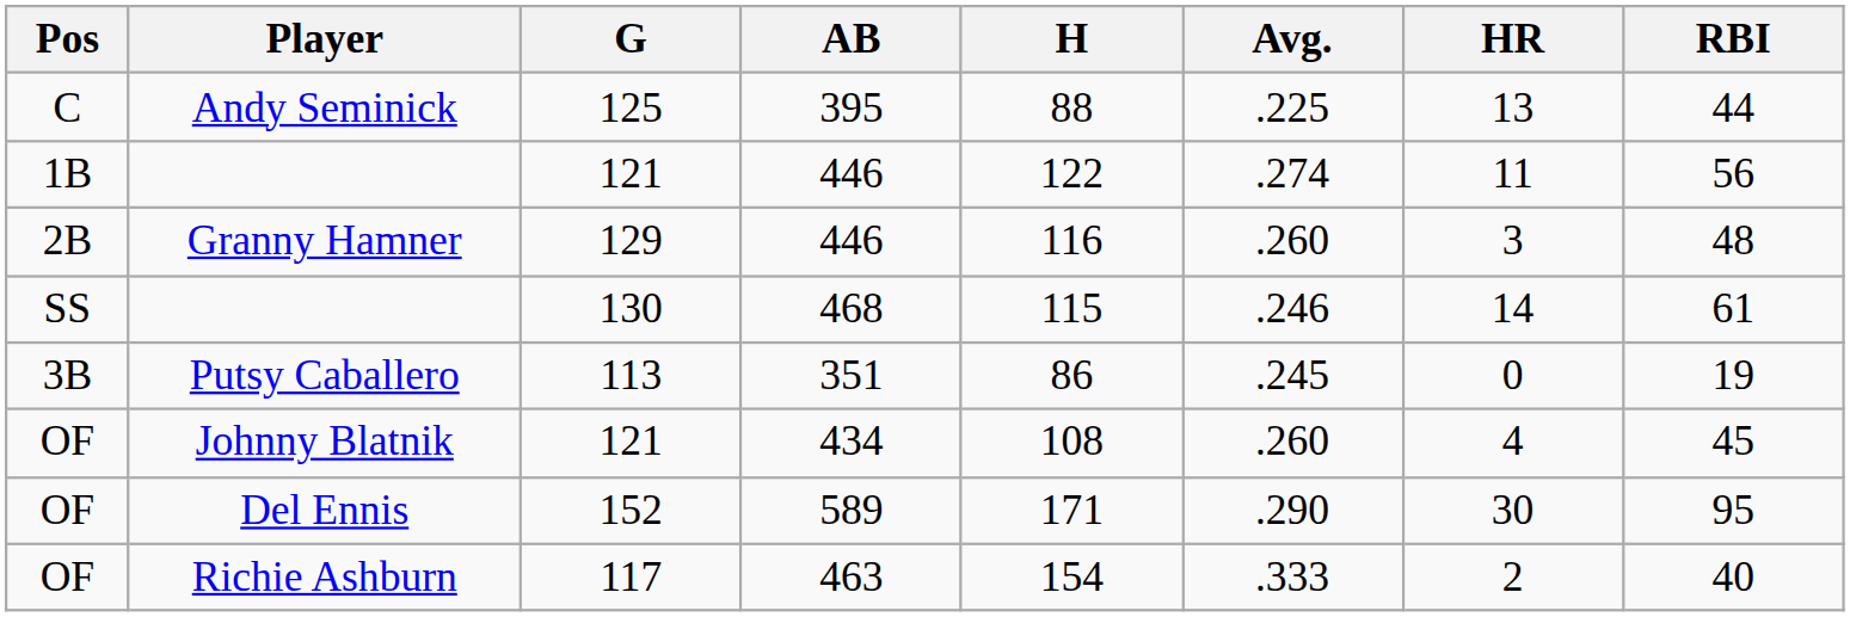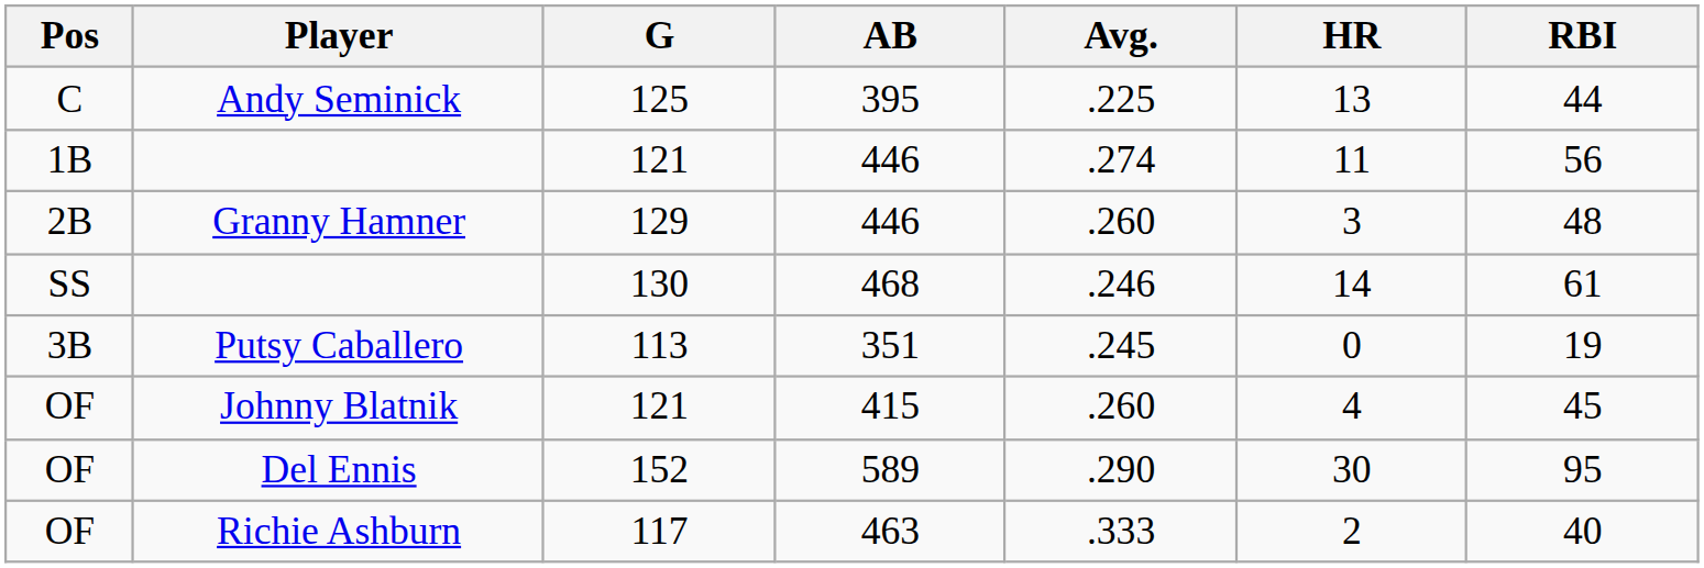 <table class="wikitable sortable">
 <tr>
 <th bgcolor="#DDDDFF" width="5%">Pos</th>
 <th bgcolor="#DDDDFF" width="16%">Player</th>
 <th bgcolor="#DDDDFF" width="9%">G</th>
 <th bgcolor="#DDDDFF" width="9%">AB</th>
-<th bgcolor="#DDDDFF" width="9%">H</th>
 <th bgcolor="#DDDDFF" width="9%">Avg.</th>
 <th bgcolor="#DDDDFF" width="9%">HR</th>
 <th bgcolor="#DDDDFF" width="9%">RBI</th>
 </tr>
 <tr align="center">
 <td>C</td>
 <td><a href='#'>Andy Seminick</a></td>
 <td>125</td>
 <td>395</td>
-<td>88</td>
 <td>.225</td>
 <td>13</td>
 <td>44</td>
 </tr>
 <tr align=center>
 <td>1B</td>
 <td></td>
 <td>121</td>
 <td>446</td>
-<td>122</td>
 <td>.274</td>
 <td>11</td>
 <td>56</td>
 </tr>
 <tr align="center">
 <td>2B</td>
 <td><a href='#'>Granny Hamner</a></td>
 <td>129</td>
 <td>446</td>
-<td>116</td>
 <td>.260</td>
 <td>3</td>
 <td>48</td>
 </tr>
 <tr align=center>
 <td>SS</td>
 <td></td>
 <td>130</td>
 <td>468</td>
-<td>115</td>
 <td>.246</td>
 <td>14</td>
 <td>61</td>
 </tr>
 <tr align="center">
 <td>3B</td>
 <td><a href='#'>Putsy Caballero</a></td>
 <td>113</td>
 <td>351</td>
-<td>86</td>
 <td>.245</td>
 <td>0</td>
 <td>19</td>
 </tr>
 <tr align=center>
 <td>OF</td>
 <td><a href='#'>Johnny Blatnik</a></td>
 <td>121</td>
-<td>434</td>
-<td>108</td>
+<td>415</td>
 <td>.260</td>
 <td>4</td>
 <td>45</td>
 </tr>
 <tr align=center>
 <td>OF</td>
 <td><a href='#'>Del Ennis</a></td>
 <td>152</td>
 <td>589</td>
-<td>171</td>
 <td>.290</td>
 <td>30</td>
 <td>95</td>
 </tr>
 <tr align=center>
 <td>OF</td>
 <td><a href='#'>Richie Ashburn</a></td>
 <td>117</td>
 <td>463</td>
-<td>154</td>
 <td>.333</td>
 <td>2</td>
 <td>40</td>
 </tr>
 </table>
